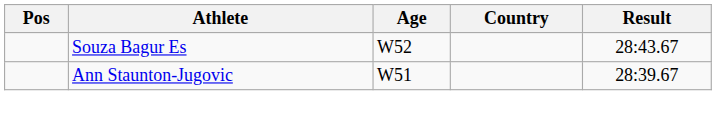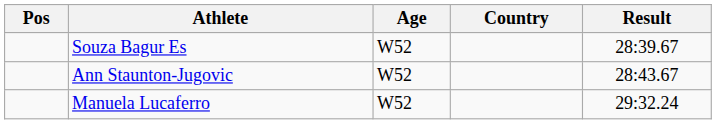 <table class="wikitable"  style="text-align:center; width:50%;">
 <tr>
 <th>Pos</th>
 <th>Athlete</th>
 <th>Age</th>
 <th>Country</th>
 <th>Result</th>
 </tr>
 <tr>
 <td align=center></td>
 <td align=left><a href='#'>Souza Bagur Es</a></td>
 <td align=left>W52</td>
 <td align=left></td>
+<td>28:39.67</td>
+</tr>
+<tr>
+<td align=center></td>
+<td align=left><a href='#'>Ann Staunton-Jugovic</a></td>
+<td align=left>W52</td>
+<td align=left></td>
 <td>28:43.67</td>
 </tr>
 <tr>
 <td align=center></td>
-<td align=left><a href='#'>Ann Staunton-Jugovic</a></td>
-<td align=left>W51</td>
+<td align=left><a href='#'>Manuela Lucaferro</a></td>
+<td align=left>W52</td>
 <td align=left></td>
-<td>28:39.67</td>
+<td>29:32.24</td>
 </tr>
 </table>
